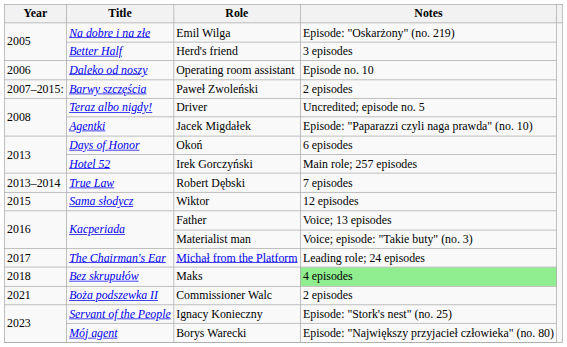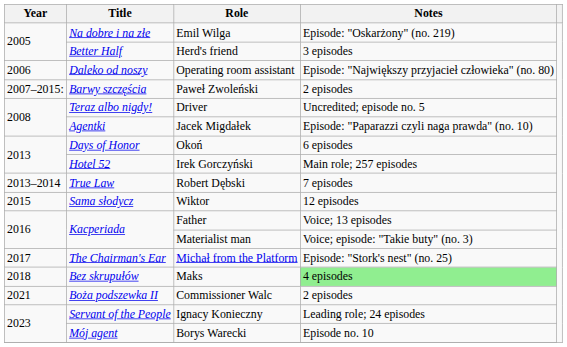 <table class="wikitable plainrowheaders sortable">
 <tr>
 <th scope="col">Year</th>
 <th scope="col">Title</th>
 <th scope="col">Role</th>
 <th scope="col" class="unsortable">Notes</th>
 <th scope="col" class="unsortable"></th>
 </tr>
 <tr>
 <td rowspan=2>2005</td>
 <td><em><a href='#'>Na dobre i na złe</a></em></td>
 <td>Emil Wilga</td>
 <td>Episode: "Oskarżony" (no. 219)</td>
 <td rowspan=50></td>
 </tr>
 <tr>
 <td><em><a href='#'>Better Half</a></em></td>
 <td>Herd's friend</td>
 <td>3 episodes</td>
 </tr>
 <tr>
 <td>2006</td>
 <td><em><a href='#'>Daleko od noszy</a></em></td>
 <td>Operating room assistant</td>
-<td>Episode no. 10</td>
+<td>Episode: "Największy przyjacieł człowieka" (no. 80)</td>
 </tr>
 <tr>
 <td>2007–2015:</td>
 <td><em><a href='#'>Barwy szczęścia</a></em></td>
 <td>Paweł Zwoleński</td>
 <td>2 episodes</td>
 </tr>
 <tr>
 <td rowspan=2>2008</td>
 <td><em><a href='#'>Teraz albo nigdy!</a></em></td>
 <td>Driver</td>
 <td>Uncredited; episode no. 5</td>
 </tr>
 <tr>
 <td><em><a href='#'>Agentki</a></em></td>
 <td>Jacek Migdałek</td>
 <td>Episode: "Paparazzi czyli naga prawda" (no. 10)</td>
 </tr>
 <tr>
 <td rowspan=2>2013</td>
 <td><em><a href='#'>Days of Honor</a></em></td>
 <td>Okoń</td>
 <td>6 episodes</td>
 </tr>
 <tr>
 <td><em><a href='#'>Hotel 52</a></em></td>
 <td>Irek Gorczyński</td>
 <td>Main role; 257 episodes</td>
 </tr>
 <tr>
 <td>2013–2014</td>
 <td><em><a href='#'>True Law</a></em></td>
 <td>Robert Dębski</td>
 <td>7 episodes</td>
 </tr>
 <tr>
 <td>2015</td>
 <td><em><a href='#'>Sama słodycz</a></em></td>
 <td>Wiktor</td>
 <td>12 episodes</td>
 </tr>
 <tr>
 <td rowspan=2>2016</td>
 <td rowspan=2><em><a href='#'>Kacperiada</a></em></td>
 <td>Father</td>
 <td>Voice; 13 episodes</td>
 </tr>
 <tr>
 <td>Materialist man</td>
 <td>Voice; episode: "Takie buty" (no. 3)</td>
 </tr>
 <tr>
 <td>2017</td>
 <td><em><a href='#'>The Chairman's Ear</a></em></td>
 <td><a href='#'>Michał from the Platform</a></td>
-<td>Leading role; 24 episodes</td>
+<td>Episode: "Stork's nest" (no. 25)</td>
 </tr>
 <tr>
 <td>2018</td>
 <td><em><a href='#'>Bez skrupułów</a></em></td>
 <td>Maks</td>
 <td style="background: lightgreen;">4 episodes</td>
 </tr>
 <tr>
 <td>2021</td>
 <td><em><a href='#'>Boża podszewka II</a></em></td>
 <td>Commissioner Walc</td>
 <td>2 episodes</td>
 </tr>
 <tr>
 <td rowspan=2>2023</td>
 <td><em><a href='#'>Servant of the People</a></em></td>
 <td>Ignacy Konieczny</td>
-<td>Episode: "Stork's nest" (no. 25)</td>
+<td>Leading role; 24 episodes</td>
 </tr>
 <tr>
 <td><em><a href='#'>Mój agent</a></em></td>
 <td>Borys Warecki</td>
-<td>Episode: "Największy przyjacieł człowieka" (no. 80)</td>
+<td>Episode no. 10</td>
 </tr>
 <tr>
 </tr>
 </table>
